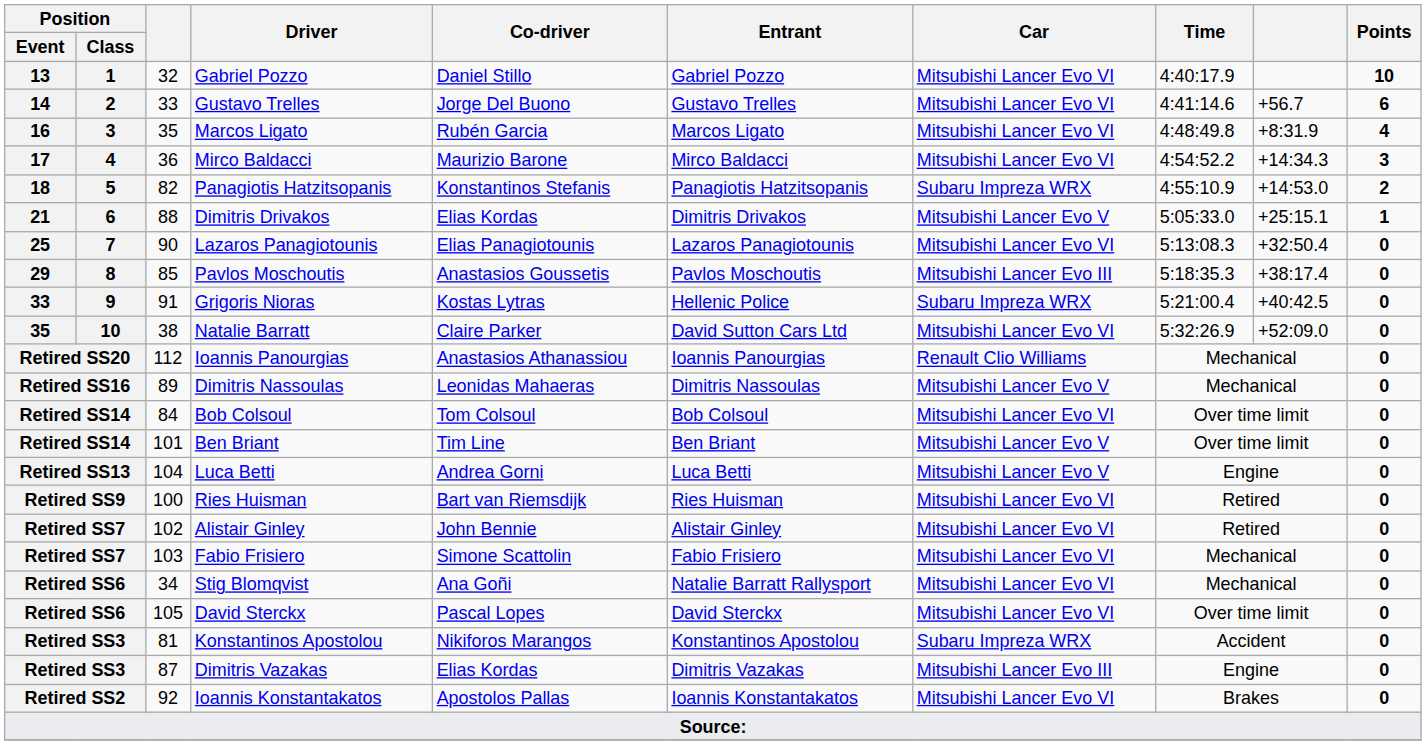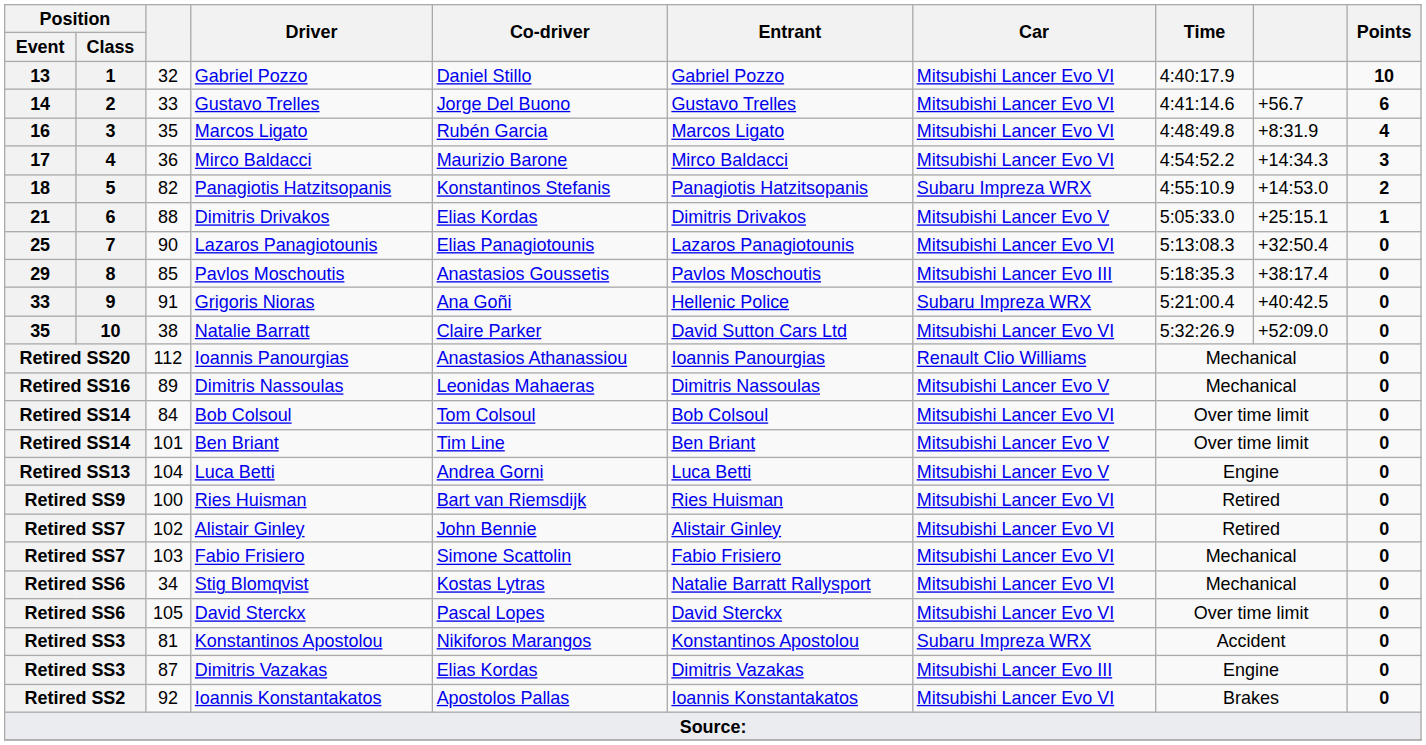 <table class="wikitable" width=85% style="font-size: 85%;">
 <tr>
 <th colspan="2">Position</th>
 <th rowspan="2"></th>
 <th rowspan="2">Driver</th>
 <th rowspan="2">Co-driver</th>
 <th rowspan="2">Entrant</th>
 <th rowspan="2">Car</th>
 <th rowspan="2">Time</th>
 <th rowspan="2"></th>
 <th rowspan="2">Points</th>
 </tr>
 <tr>
 <th>Event</th>
 <th>Class</th>
 </tr>
 <tr>
 <th>13</th>
 <th>1</th>
 <td align="center">32</td>
 <td> <a href='#'>Gabriel Pozzo</a></td>
 <td> <a href='#'>Daniel Stillo</a></td>
 <td> <a href='#'>Gabriel Pozzo</a></td>
 <td><a href='#'>Mitsubishi Lancer Evo VI</a></td>
 <td>4:40:17.9</td>
 <td></td>
 <td align="center"><strong>10</strong></td>
 </tr>
 <tr>
 <th>14</th>
 <th>2</th>
 <td align="center">33</td>
 <td> <a href='#'>Gustavo Trelles</a></td>
 <td> <a href='#'>Jorge Del Buono</a></td>
 <td> <a href='#'>Gustavo Trelles</a></td>
 <td><a href='#'>Mitsubishi Lancer Evo VI</a></td>
 <td>4:41:14.6</td>
 <td>+56.7</td>
 <td align="center"><strong>6</strong></td>
 </tr>
 <tr>
 <th>16</th>
 <th>3</th>
 <td align="center">35</td>
 <td> <a href='#'>Marcos Ligato</a></td>
 <td> <a href='#'>Rubén Garcia</a></td>
 <td> <a href='#'>Marcos Ligato</a></td>
 <td><a href='#'>Mitsubishi Lancer Evo VI</a></td>
 <td>4:48:49.8</td>
 <td>+8:31.9</td>
 <td align="center"><strong>4</strong></td>
 </tr>
 <tr>
 <th>17</th>
 <th>4</th>
 <td align="center">36</td>
 <td> <a href='#'>Mirco Baldacci</a></td>
 <td> <a href='#'>Maurizio Barone</a></td>
 <td> <a href='#'>Mirco Baldacci</a></td>
 <td><a href='#'>Mitsubishi Lancer Evo VI</a></td>
 <td>4:54:52.2</td>
 <td>+14:34.3</td>
 <td align="center"><strong>3</strong></td>
 </tr>
 <tr>
 <th>18</th>
 <th>5</th>
 <td align="center">82</td>
 <td> <a href='#'>Panagiotis Hatzitsopanis</a></td>
 <td> <a href='#'>Konstantinos Stefanis</a></td>
 <td> <a href='#'>Panagiotis Hatzitsopanis</a></td>
 <td><a href='#'>Subaru Impreza WRX</a></td>
 <td>4:55:10.9</td>
 <td>+14:53.0</td>
 <td align="center"><strong>2</strong></td>
 </tr>
 <tr>
 <th>21</th>
 <th>6</th>
 <td align="center">88</td>
 <td> <a href='#'>Dimitris Drivakos</a></td>
 <td> <a href='#'>Elias Kordas</a></td>
 <td> <a href='#'>Dimitris Drivakos</a></td>
 <td><a href='#'>Mitsubishi Lancer Evo V</a></td>
 <td>5:05:33.0</td>
 <td>+25:15.1</td>
 <td align="center"><strong>1</strong></td>
 </tr>
 <tr>
 <th>25</th>
 <th>7</th>
 <td align="center">90</td>
 <td> <a href='#'>Lazaros Panagiotounis</a></td>
 <td> <a href='#'>Elias Panagiotounis</a></td>
 <td> <a href='#'>Lazaros Panagiotounis</a></td>
 <td><a href='#'>Mitsubishi Lancer Evo VI</a></td>
 <td>5:13:08.3</td>
 <td>+32:50.4</td>
 <td align="center"><strong>0</strong></td>
 </tr>
 <tr>
 <th>29</th>
 <th>8</th>
 <td align="center">85</td>
 <td> <a href='#'>Pavlos Moschoutis</a></td>
 <td> <a href='#'>Anastasios Goussetis</a></td>
 <td> <a href='#'>Pavlos Moschoutis</a></td>
 <td><a href='#'>Mitsubishi Lancer Evo III</a></td>
 <td>5:18:35.3</td>
 <td>+38:17.4</td>
 <td align="center"><strong>0</strong></td>
 </tr>
 <tr>
 <th>33</th>
 <th>9</th>
 <td align="center">91</td>
 <td> <a href='#'>Grigoris Nioras</a></td>
-<td> <a href='#'>Kostas Lytras</a></td>
+<td> <a href='#'>Ana Goñi</a></td>
 <td> <a href='#'>Hellenic Police</a></td>
 <td><a href='#'>Subaru Impreza WRX</a></td>
 <td>5:21:00.4</td>
 <td>+40:42.5</td>
 <td align="center"><strong>0</strong></td>
 </tr>
 <tr>
 <th>35</th>
 <th>10</th>
 <td align="center">38</td>
 <td> <a href='#'>Natalie Barratt</a></td>
 <td> <a href='#'>Claire Parker</a></td>
 <td> <a href='#'>David Sutton Cars Ltd</a></td>
 <td><a href='#'>Mitsubishi Lancer Evo VI</a></td>
 <td>5:32:26.9</td>
 <td>+52:09.0</td>
 <td align="center"><strong>0</strong></td>
 </tr>
 <tr>
 <th colspan="2">Retired SS20</th>
 <td align="center">112</td>
 <td> <a href='#'>Ioannis Panourgias</a></td>
 <td> <a href='#'>Anastasios Athanassiou</a></td>
 <td> <a href='#'>Ioannis Panourgias</a></td>
 <td><a href='#'>Renault Clio Williams</a></td>
 <td align="center" colspan="2">Mechanical</td>
 <td align="center"><strong>0</strong></td>
 </tr>
 <tr>
 <th colspan="2">Retired SS16</th>
 <td align="center">89</td>
 <td> <a href='#'>Dimitris Nassoulas</a></td>
 <td> <a href='#'>Leonidas Mahaeras</a></td>
 <td> <a href='#'>Dimitris Nassoulas</a></td>
 <td><a href='#'>Mitsubishi Lancer Evo V</a></td>
 <td align="center" colspan="2">Mechanical</td>
 <td align="center"><strong>0</strong></td>
 </tr>
 <tr>
 <th colspan="2">Retired SS14</th>
 <td align="center">84</td>
 <td> <a href='#'>Bob Colsoul</a></td>
 <td> <a href='#'>Tom Colsoul</a></td>
 <td> <a href='#'>Bob Colsoul</a></td>
 <td><a href='#'>Mitsubishi Lancer Evo VI</a></td>
 <td align="center" colspan="2">Over time limit</td>
 <td align="center"><strong>0</strong></td>
 </tr>
 <tr>
 <th colspan="2">Retired SS14</th>
 <td align="center">101</td>
 <td> <a href='#'>Ben Briant</a></td>
 <td> <a href='#'>Tim Line</a></td>
 <td> <a href='#'>Ben Briant</a></td>
 <td><a href='#'>Mitsubishi Lancer Evo V</a></td>
 <td align="center" colspan="2">Over time limit</td>
 <td align="center"><strong>0</strong></td>
 </tr>
 <tr>
 <th colspan="2">Retired SS13</th>
 <td align="center">104</td>
 <td> <a href='#'>Luca Betti</a></td>
 <td> <a href='#'>Andrea Gorni</a></td>
 <td> <a href='#'>Luca Betti</a></td>
 <td><a href='#'>Mitsubishi Lancer Evo V</a></td>
 <td align="center" colspan="2">Engine</td>
 <td align="center"><strong>0</strong></td>
 </tr>
 <tr>
 <th colspan="2">Retired SS9</th>
 <td align="center">100</td>
 <td> <a href='#'>Ries Huisman</a></td>
 <td> <a href='#'>Bart van Riemsdijk</a></td>
 <td> <a href='#'>Ries Huisman</a></td>
 <td><a href='#'>Mitsubishi Lancer Evo VI</a></td>
 <td align="center" colspan="2">Retired</td>
 <td align="center"><strong>0</strong></td>
 </tr>
 <tr>
 <th colspan="2">Retired SS7</th>
 <td align="center">102</td>
 <td> <a href='#'>Alistair Ginley</a></td>
 <td> <a href='#'>John Bennie</a></td>
 <td> <a href='#'>Alistair Ginley</a></td>
 <td><a href='#'>Mitsubishi Lancer Evo VI</a></td>
 <td align="center" colspan="2">Retired</td>
 <td align="center"><strong>0</strong></td>
 </tr>
 <tr>
 <th colspan="2">Retired SS7</th>
 <td align="center">103</td>
 <td> <a href='#'>Fabio Frisiero</a></td>
 <td> <a href='#'>Simone Scattolin</a></td>
 <td> <a href='#'>Fabio Frisiero</a></td>
 <td><a href='#'>Mitsubishi Lancer Evo VI</a></td>
 <td align="center" colspan="2">Mechanical</td>
 <td align="center"><strong>0</strong></td>
 </tr>
 <tr>
 <th colspan="2">Retired SS6</th>
 <td align="center">34</td>
 <td> <a href='#'>Stig Blomqvist</a></td>
-<td> <a href='#'>Ana Goñi</a></td>
+<td> <a href='#'>Kostas Lytras</a></td>
 <td> <a href='#'>Natalie Barratt Rallysport</a></td>
 <td><a href='#'>Mitsubishi Lancer Evo VI</a></td>
 <td align="center" colspan="2">Mechanical</td>
 <td align="center"><strong>0</strong></td>
 </tr>
 <tr>
 <th colspan="2">Retired SS6</th>
 <td align="center">105</td>
 <td> <a href='#'>David Sterckx</a></td>
 <td> <a href='#'>Pascal Lopes</a></td>
 <td> <a href='#'>David Sterckx</a></td>
 <td><a href='#'>Mitsubishi Lancer Evo VI</a></td>
 <td align="center" colspan="2">Over time limit</td>
 <td align="center"><strong>0</strong></td>
 </tr>
 <tr>
 <th colspan="2">Retired SS3</th>
 <td align="center">81</td>
 <td> <a href='#'>Konstantinos Apostolou</a></td>
 <td> <a href='#'>Nikiforos Marangos</a></td>
 <td> <a href='#'>Konstantinos Apostolou</a></td>
 <td><a href='#'>Subaru Impreza WRX</a></td>
 <td align="center" colspan="2">Accident</td>
 <td align="center"><strong>0</strong></td>
 </tr>
 <tr>
 <th colspan="2">Retired SS3</th>
 <td align="center">87</td>
 <td> <a href='#'>Dimitris Vazakas</a></td>
 <td> <a href='#'>Elias Kordas</a></td>
 <td> <a href='#'>Dimitris Vazakas</a></td>
 <td><a href='#'>Mitsubishi Lancer Evo III</a></td>
 <td align="center" colspan="2">Engine</td>
 <td align="center"><strong>0</strong></td>
 </tr>
 <tr>
 <th colspan="2">Retired SS2</th>
 <td align="center">92</td>
 <td> <a href='#'>Ioannis Konstantakatos</a></td>
 <td> <a href='#'>Apostolos Pallas</a></td>
 <td> <a href='#'>Ioannis Konstantakatos</a></td>
 <td><a href='#'>Mitsubishi Lancer Evo VI</a></td>
 <td align="center" colspan="2">Brakes</td>
 <td align="center"><strong>0</strong></td>
 </tr>
 <tr>
 <td style="background-color:#EAECF0; text-align:center" colspan="10"><strong>Source:</strong></td>
 </tr>
 <tr>
 </tr>
 </table>
